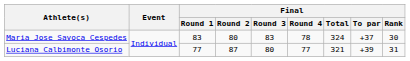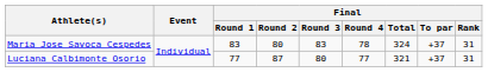 <table class="wikitable" border="1" style="font-size:90%;text-align:center">
 <tr>
 <th rowspan=2>Athlete(s)</th>
 <th rowspan=2>Event</th>
 <th colspan=7>Final</th>
 </tr>
 <tr>
 <th>Round 1</th>
 <th>Round 2</th>
 <th>Round 3</th>
 <th>Round 4</th>
 <th>Total</th>
 <th>To par</th>
 <th>Rank</th>
 </tr>
 <tr>
 <td align=left><a href='#'>Maria Jose Savoca Cespedes</a></td>
 <td align=left rowspan=2><a href='#'>Individual</a></td>
 <td>83</td>
 <td>80</td>
 <td>83</td>
 <td>78</td>
 <td>324</td>
 <td>+37</td>
-<td>30</td>
+<td>31</td>
 </tr>
 <tr>
 <td align=left><a href='#'>Luciana Calbimonte Osorio</a></td>
 <td>77</td>
 <td>87</td>
 <td>80</td>
 <td>77</td>
 <td>321</td>
-<td>+39</td>
+<td>+37</td>
 <td>31</td>
 </tr>
 </table>
